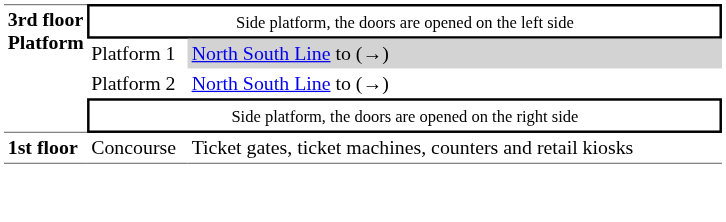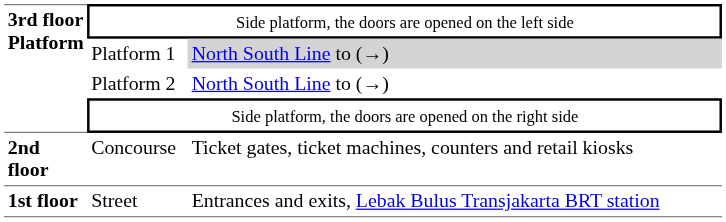 <table table border=0 cellspacing=0 cellpadding=3>
 <tr>
 <td style="border-top:solid 1px gray;border-bottom:solid 1px gray;" width=50 rowspan=4 valign=top><strong>3rd floor<br>Platform</strong></td>
 <td style="border:solid 2px black;text-align:center;" colspan=2><small>Side platform, the doors are opened on the left side</small></td>
 </tr>
 <tr>
 <td width=75 valign=top>Platform 1</td>
 <td width=425 valign=top style="background: lightgrey;"> <a href='#'>North South Line</a> to  (→)</td>
 </tr>
 <tr>
 <td valign=top>Platform 2</td>
 <td valign=top> <a href='#'>North South Line</a> to  (→)</td>
 </tr>
 <tr>
 <td style="border:solid 2px black;text-align:center;" colspan=2><small>Side platform, the doors are opened on the right side</small></td>
 </tr>
 <tr>
-<td style="border-bottom:solid 1px gray;" valign=top><strong>1st floor</strong></td>
+<td style="border-bottom:solid 1px gray;" valign=top><strong>2nd floor</strong></td>
 <td style="border-bottom:solid 1px gray;" valign=top>Concourse</td>
 <td style="border-bottom:solid 1px gray;" valign=top>Ticket gates, ticket machines, counters and retail kiosks</td>
 </tr>
+<tr>
+<td style="border-bottom:solid 1px gray;" valign=top><strong>1st floor</strong></td>
+<td style="border-bottom:solid 1px gray;" valign=top>Street</td>
+<td style="border-bottom:solid 1px gray;" valign=top>Entrances and exits,  <a href='#'>Lebak Bulus Transjakarta BRT station</a></td>
+</tr>
 </table>
